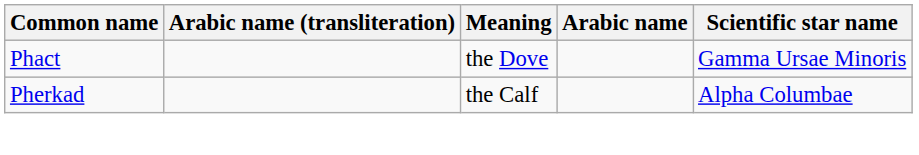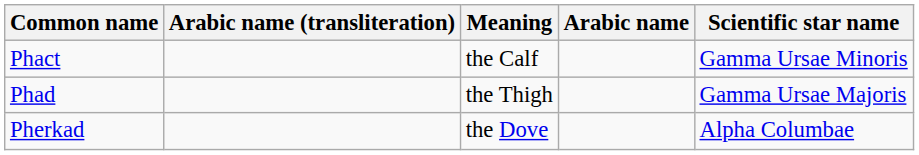 <table class="wikitable">
 <tr>
 <th>Common name</th>
 <th>Arabic name (transliteration)</th>
 <th>Meaning</th>
 <th>Arabic name</th>
 <th>Scientific star name</th>
 </tr>
 <tr>
 <td><a href='#'>Phact</a></td>
 <td></td>
-<td>the <a href='#'>Dove</a></td>
+<td>the Calf</td>
 <td></td>
 <td><a href='#'>Gamma Ursae Minoris</a></td>
 </tr>
 <tr>
+<td><a href='#'>Phad</a></td>
+<td></td>
+<td>the Thigh</td>
+<td></td>
+<td><a href='#'>Gamma Ursae Majoris</a></td>
+</tr>
+<tr>
 <td><a href='#'>Pherkad</a></td>
 <td></td>
-<td>the Calf</td>
+<td>the <a href='#'>Dove</a></td>
 <td></td>
 <td><a href='#'>Alpha Columbae</a></td>
 </tr>
 </table>
